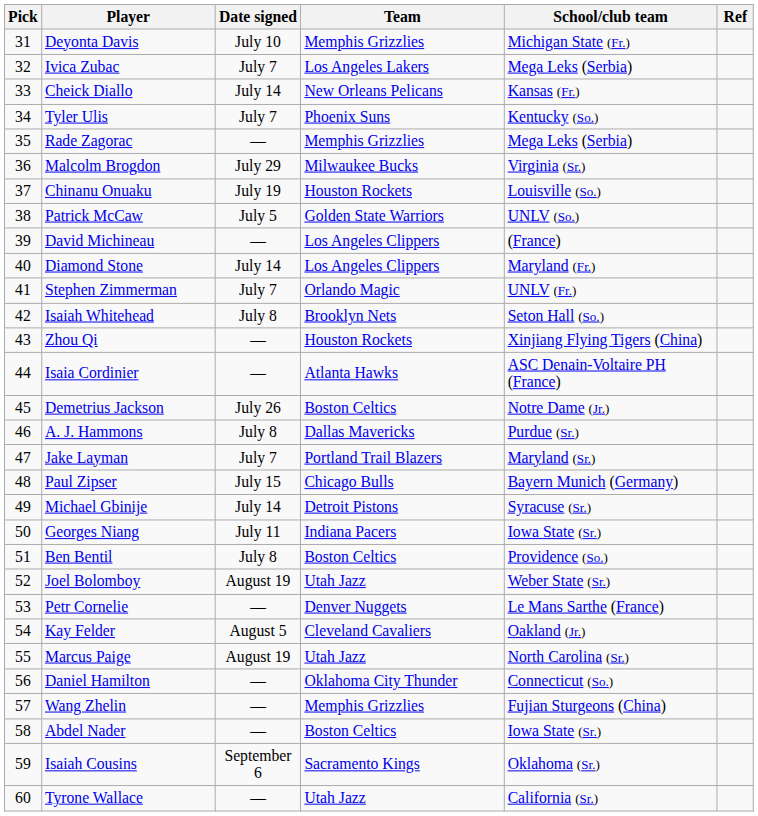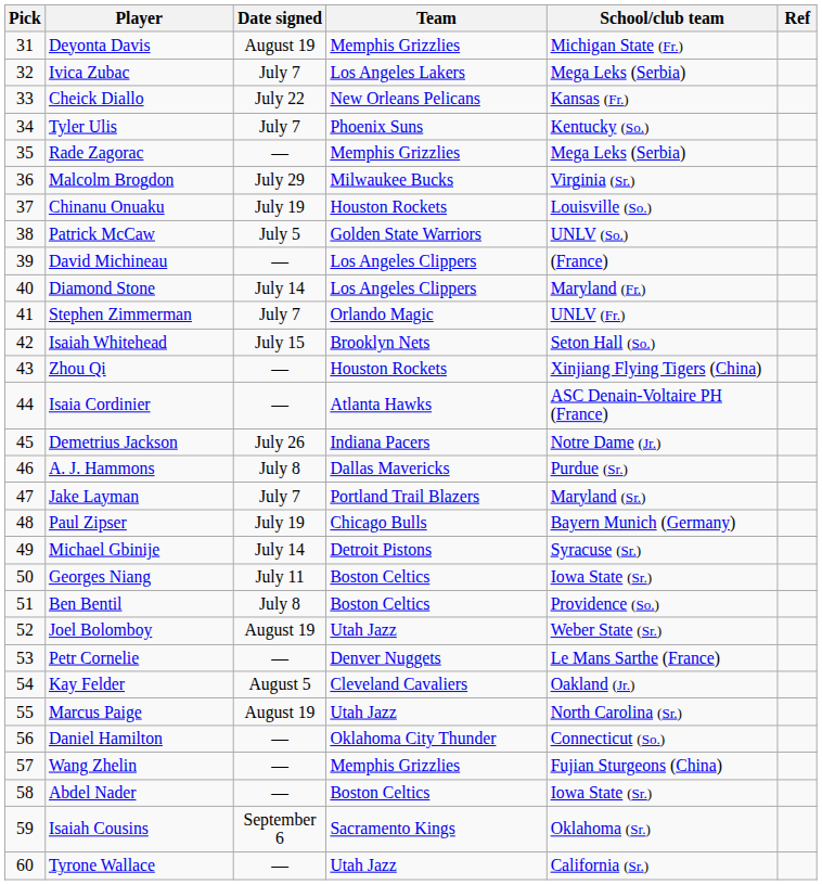 <table class="wikitable sortable" style="text-align:left">
 <tr>
 <th style="width:30px">Pick</th>
 <th style="width:170px">Player</th>
 <th style="width:80px">Date signed</th>
 <th style="width:200px">Team</th>
 <th style="width:210px">School/club team</th>
 <th class="unsortable" style="width:30px">Ref</th>
 </tr>
 <tr>
 <td align=center>31</td>
 <td><a href='#'>Deyonta Davis</a></td>
-<td align=center>July 10</td>
+<td align=center>August 19</td>
 <td><a href='#'>Memphis Grizzlies</a></td>
 <td><a href='#'>Michigan State</a> <small>(<a href='#'>Fr.</a>)</small></td>
 <td align=center></td>
 </tr>
 <tr>
 <td align=center>32</td>
 <td><a href='#'>Ivica Zubac</a></td>
 <td align=center>July 7</td>
 <td><a href='#'>Los Angeles Lakers</a></td>
 <td><a href='#'>Mega Leks</a> (<a href='#'>Serbia</a>)</td>
 <td align=center></td>
 </tr>
 <tr>
 <td align=center>33</td>
 <td><a href='#'>Cheick Diallo</a></td>
-<td align=center>July 14</td>
+<td align=center>July 22</td>
 <td><a href='#'>New Orleans Pelicans</a></td>
 <td><a href='#'>Kansas</a> <small>(<a href='#'>Fr.</a>)</small></td>
 <td align=center></td>
 </tr>
 <tr>
 <td align=center>34</td>
 <td><a href='#'>Tyler Ulis</a></td>
 <td align=center>July 7</td>
 <td><a href='#'>Phoenix Suns</a></td>
 <td><a href='#'>Kentucky</a> <small>(<a href='#'>So.</a>)</small></td>
 <td align=center></td>
 </tr>
 <tr>
 <td align=center>35</td>
 <td><a href='#'>Rade Zagorac</a></td>
 <td align=center>—</td>
 <td><a href='#'>Memphis Grizzlies</a></td>
 <td><a href='#'>Mega Leks</a> (<a href='#'>Serbia</a>)</td>
 <td align=center></td>
 </tr>
 <tr>
 <td align=center>36</td>
 <td><a href='#'>Malcolm Brogdon</a></td>
 <td align=center>July 29</td>
 <td><a href='#'>Milwaukee Bucks</a></td>
 <td><a href='#'>Virginia</a> <small>(<a href='#'>Sr.</a>)</small></td>
 <td align=center></td>
 </tr>
 <tr>
 <td align=center>37</td>
 <td><a href='#'>Chinanu Onuaku</a></td>
 <td align=center>July 19</td>
 <td><a href='#'>Houston Rockets</a></td>
 <td><a href='#'>Louisville</a> <small>(<a href='#'>So.</a>)</small></td>
 <td align=center></td>
 </tr>
 <tr>
 <td align=center>38</td>
 <td><a href='#'>Patrick McCaw</a></td>
 <td align=center>July 5</td>
 <td><a href='#'>Golden State Warriors</a></td>
 <td><a href='#'>UNLV</a> <small>(<a href='#'>So.</a>)</small></td>
 <td align=center></td>
 </tr>
 <tr>
 <td align=center>39</td>
 <td><a href='#'>David Michineau</a></td>
 <td align=center>—</td>
 <td><a href='#'>Los Angeles Clippers</a></td>
 <td> (<a href='#'>France</a>)</td>
 <td align=center></td>
 </tr>
 <tr>
 <td align=center>40</td>
 <td><a href='#'>Diamond Stone</a></td>
 <td align=center>July 14</td>
 <td><a href='#'>Los Angeles Clippers</a></td>
 <td><a href='#'>Maryland</a> <small>(<a href='#'>Fr.</a>)</small></td>
 <td align=center></td>
 </tr>
 <tr>
 <td align=center>41</td>
 <td><a href='#'>Stephen Zimmerman</a></td>
 <td align=center>July 7</td>
 <td><a href='#'>Orlando Magic</a></td>
 <td><a href='#'>UNLV</a> <small>(<a href='#'>Fr.</a>)</small></td>
 <td align=center></td>
 </tr>
 <tr>
 <td align=center>42</td>
 <td><a href='#'>Isaiah Whitehead</a></td>
-<td align=center>July 8</td>
+<td align=center>July 15</td>
 <td><a href='#'>Brooklyn Nets</a></td>
 <td><a href='#'>Seton Hall</a> <small>(<a href='#'>So.</a>)</small></td>
 <td align=center></td>
 </tr>
 <tr>
 <td align=center>43</td>
 <td><a href='#'>Zhou Qi</a></td>
 <td align=center>—</td>
 <td><a href='#'>Houston Rockets</a></td>
 <td><a href='#'>Xinjiang Flying Tigers</a> (<a href='#'>China</a>)</td>
 <td align=center></td>
 </tr>
 <tr>
 <td align=center>44</td>
 <td><a href='#'>Isaia Cordinier</a></td>
 <td align=center>—</td>
 <td><a href='#'>Atlanta Hawks</a></td>
 <td><a href='#'>ASC Denain-Voltaire PH</a> (<a href='#'>France</a>)</td>
 <td align=center></td>
 </tr>
 <tr>
 <td align=center>45</td>
 <td><a href='#'>Demetrius Jackson</a></td>
 <td align=center>July 26</td>
-<td><a href='#'>Boston Celtics</a></td>
+<td><a href='#'>Indiana Pacers</a></td>
 <td><a href='#'>Notre Dame</a> <small>(<a href='#'>Jr.</a>)</small></td>
 <td align="center"></td>
 </tr>
 <tr>
 <td align=center>46</td>
 <td><a href='#'>A. J. Hammons</a></td>
 <td align=center>July 8</td>
 <td><a href='#'>Dallas Mavericks</a></td>
 <td><a href='#'>Purdue</a> <small>(<a href='#'>Sr.</a>)</small></td>
 <td align=center></td>
 </tr>
 <tr>
 <td align=center>47</td>
 <td><a href='#'>Jake Layman</a></td>
 <td align=center>July 7</td>
 <td><a href='#'>Portland Trail Blazers</a></td>
 <td><a href='#'>Maryland</a> <small>(<a href='#'>Sr.</a>)</small></td>
 <td align=center></td>
 </tr>
 <tr>
 <td align=center>48</td>
 <td><a href='#'>Paul Zipser</a></td>
-<td align=center>July 15</td>
+<td align=center>July 19</td>
 <td><a href='#'>Chicago Bulls</a></td>
 <td><a href='#'>Bayern Munich</a> (<a href='#'>Germany</a>)</td>
 <td align=center></td>
 </tr>
 <tr>
 <td align=center>49</td>
 <td><a href='#'>Michael Gbinije</a></td>
 <td align=center>July 14</td>
 <td><a href='#'>Detroit Pistons</a></td>
 <td><a href='#'>Syracuse</a> <small>(<a href='#'>Sr.</a>)</small></td>
 <td align=center></td>
 </tr>
 <tr>
 <td align=center>50</td>
 <td><a href='#'>Georges Niang</a></td>
 <td align=center>July 11</td>
-<td><a href='#'>Indiana Pacers</a></td>
+<td><a href='#'>Boston Celtics</a></td>
 <td><a href='#'>Iowa State</a> <small>(<a href='#'>Sr.</a>)</small></td>
 <td align=center></td>
 </tr>
 <tr>
 <td align=center>51</td>
 <td><a href='#'>Ben Bentil</a></td>
 <td align=center>July 8</td>
 <td><a href='#'>Boston Celtics</a></td>
 <td><a href='#'>Providence</a> <small>(<a href='#'>So.</a>)</small></td>
 <td align=center></td>
 </tr>
 <tr>
 <td align=center>52</td>
 <td><a href='#'>Joel Bolomboy</a></td>
 <td align=center>August 19</td>
 <td><a href='#'>Utah Jazz</a></td>
 <td><a href='#'>Weber State</a> <small>(<a href='#'>Sr.</a>)</small></td>
 <td align=center></td>
 </tr>
 <tr>
 <td align=center>53</td>
 <td><a href='#'>Petr Cornelie</a></td>
 <td align=center>—</td>
 <td><a href='#'>Denver Nuggets</a></td>
 <td><a href='#'>Le Mans Sarthe</a> (<a href='#'>France</a>)</td>
 <td align=center></td>
 </tr>
 <tr>
 <td align=center>54</td>
 <td><a href='#'>Kay Felder</a></td>
 <td align=center>August 5</td>
 <td><a href='#'>Cleveland Cavaliers</a></td>
 <td><a href='#'>Oakland</a> <small>(<a href='#'>Jr.</a>)</small></td>
 <td align=center></td>
 </tr>
 <tr>
 <td align=center>55</td>
 <td><a href='#'>Marcus Paige</a></td>
 <td align=center>August 19</td>
 <td><a href='#'>Utah Jazz</a></td>
 <td><a href='#'>North Carolina</a> <small>(<a href='#'>Sr.</a>)</small></td>
 <td align=center></td>
 </tr>
 <tr>
 <td align=center>56</td>
 <td><a href='#'>Daniel Hamilton</a></td>
 <td align=center>—</td>
 <td><a href='#'>Oklahoma City Thunder</a></td>
 <td><a href='#'>Connecticut</a> <small>(<a href='#'>So.</a>)</small></td>
 <td></td>
 </tr>
 <tr>
 <td align=center>57</td>
 <td><a href='#'>Wang Zhelin</a></td>
 <td align=center>—</td>
 <td><a href='#'>Memphis Grizzlies</a></td>
 <td><a href='#'>Fujian Sturgeons</a> (<a href='#'>China</a>)</td>
 <td align=center></td>
 </tr>
 <tr>
 <td align=center>58</td>
 <td><a href='#'>Abdel Nader</a></td>
 <td align=center>—</td>
 <td><a href='#'>Boston Celtics</a></td>
 <td><a href='#'>Iowa State</a> <small>(<a href='#'>Sr.</a>)</small></td>
 <td align=center></td>
 </tr>
 <tr>
 <td align=center>59</td>
 <td><a href='#'>Isaiah Cousins</a></td>
 <td align=center>September 6</td>
 <td><a href='#'>Sacramento Kings</a></td>
 <td><a href='#'>Oklahoma</a> <small>(<a href='#'>Sr.</a>)</small></td>
 <td align=center></td>
 </tr>
 <tr>
 <td align=center>60</td>
 <td><a href='#'>Tyrone Wallace</a></td>
 <td align=center>—</td>
 <td><a href='#'>Utah Jazz</a></td>
 <td><a href='#'>California</a> <small>(<a href='#'>Sr.</a>)</small></td>
 <td></td>
 </tr>
 </table>
